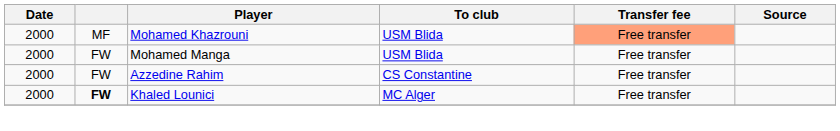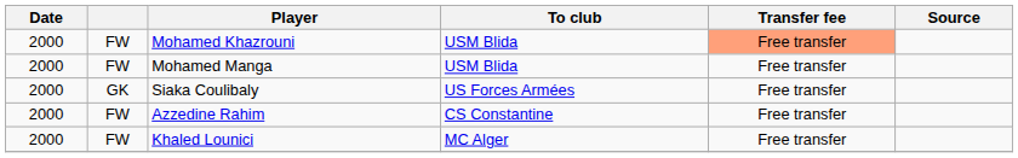 <table class="wikitable sortable" style="width:70%; text-align:center; font-size:85%; text-align:centre;">
 <tr>
 <th><strong>Date</strong></th>
 <th><strong></strong></th>
 <th><strong>Player</strong></th>
 <th><strong>To club</strong></th>
 <th><strong>Transfer fee</strong></th>
 <th><strong>Source</strong></th>
 </tr>
 <tr>
 <td>2000</td>
-<td>MF</td>
+<td>FW</td>
 <td align="left"> <a href='#'>Mohamed Khazrouni</a></td>
 <td align="left"><a href='#'>USM Blida</a></td>
 <td style="background: lightsalmon;">Free transfer</td>
 <td></td>
 </tr>
 <tr>
 <td>2000</td>
 <td>FW</td>
 <td align="left"> Mohamed Manga</td>
 <td align="left"><a href='#'>USM Blida</a></td>
 <td>Free transfer</td>
 <td></td>
 </tr>
 <tr>
 <td>2000</td>
+<td>GK</td>
+<td align="left"> Siaka Coulibaly</td>
+<td align="left"> <a href='#'>US Forces Armées</a></td>
+<td>Free transfer</td>
+<td></td>
+</tr>
+<tr>
+<td>2000</td>
 <td>FW</td>
 <td align="left"> <a href='#'>Azzedine Rahim</a></td>
 <td align="left"><a href='#'>CS Constantine</a></td>
 <td>Free transfer</td>
 <td></td>
 </tr>
 <tr>
 <td>2000</td>
-<td><strong>FW</strong></td>
+<td>FW</td>
 <td align="left"> <a href='#'>Khaled Lounici</a></td>
 <td align="left"><a href='#'>MC Alger</a></td>
 <td>Free transfer</td>
 <td></td>
 </tr>
 <tr>
 </tr>
 </table>
